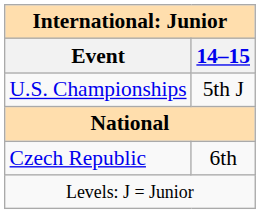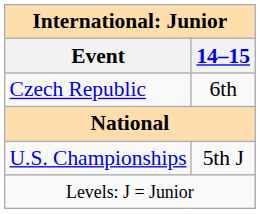 <table class="wikitable" style="text-align:center">
 <tr>
 <th colspan="2" style="background-color: #ffdead; " align="center">International: Junior </th>
 </tr>
 <tr>
 <th>Event</th>
 <th><a href='#'>14–15</a></th>
 </tr>
 <tr>
-<td align=left><a href='#'>U.S. Championships</a></td>
-<td>5th J</td>
+<td align=left> <a href='#'>Czech Republic</a></td>
+<td>6th</td>
 </tr>
 <tr>
 <th colspan="2" style="background-color: #ffdead; " align="center">National</th>
 </tr>
 <tr>
-<td align=left> <a href='#'>Czech Republic</a></td>
-<td>6th</td>
+<td align=left><a href='#'>U.S. Championships</a></td>
+<td>5th J</td>
 </tr>
 <tr>
 <td colspan="2" align="center"><small> Levels: J = Junior </small></td>
 </tr>
 </table>
